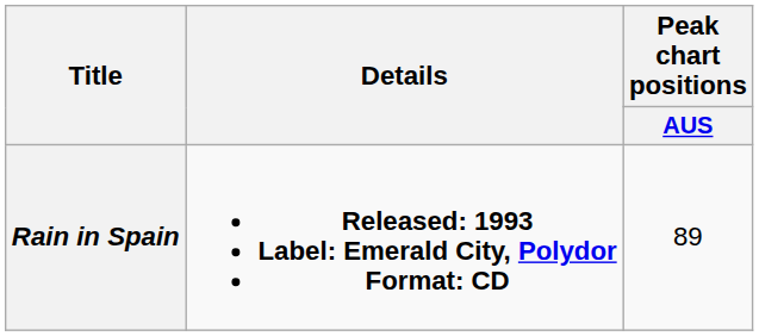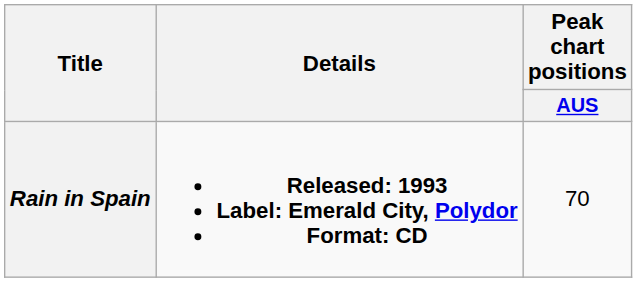 <table class="wikitable plainrowheaders" style="text-align:center;">
 <tr>
 <th scope="col" rowspan="2">Title</th>
 <th scope="col" rowspan="2">Details</th>
 <th scope="col" colspan="1">Peak chart positions</th>
 </tr>
 <tr>
 <th scope="col" style="width:3em;font-size:90%;"><a href='#'>AUS</a><br></th>
 </tr>
 <tr>
 <th scope="row"><em>Rain in Spain</em></th>
 <td><strong><br><ul><li>Released: 1993</li><li>Label: Emerald City, <a href='#'>Polydor</a></li><li>Format: CD</li></ul></strong></td>
-<td>89</td>
+<td>70</td>
 </tr>
 </table>
